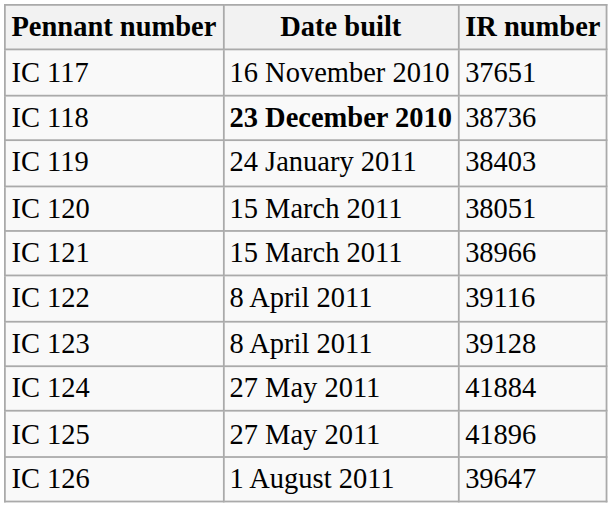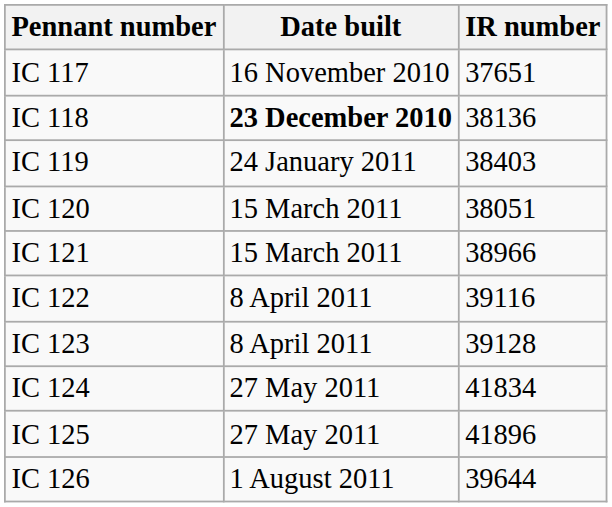 <table class="wikitable">
 <tr>
 <th>Pennant number</th>
 <th>Date built</th>
 <th>IR number</th>
 </tr>
 <tr>
 <td>IC 117</td>
 <td>16 November 2010</td>
 <td>37651</td>
 </tr>
 <tr>
 <td>IC 118</td>
 <td><strong>23 December 2010</strong></td>
-<td>38736</td>
+<td>38136</td>
 </tr>
 <tr>
 <td>IC 119</td>
 <td>24 January 2011</td>
 <td>38403</td>
 </tr>
 <tr>
 <td>IC 120</td>
 <td>15 March 2011</td>
 <td>38051</td>
 </tr>
 <tr>
 <td>IC 121</td>
 <td>15 March 2011</td>
 <td>38966</td>
 </tr>
 <tr>
 <td>IC 122</td>
 <td>8 April 2011</td>
 <td>39116</td>
 </tr>
 <tr>
 <td>IC 123</td>
 <td>8 April 2011</td>
 <td>39128</td>
 </tr>
 <tr>
 <td>IC 124</td>
 <td>27 May 2011</td>
-<td>41884</td>
+<td>41834</td>
 </tr>
 <tr>
 <td>IC 125</td>
 <td>27 May 2011</td>
 <td>41896</td>
 </tr>
 <tr>
 <td>IC 126</td>
 <td>1 August 2011</td>
-<td>39647</td>
+<td>39644</td>
 </tr>
 </table>
